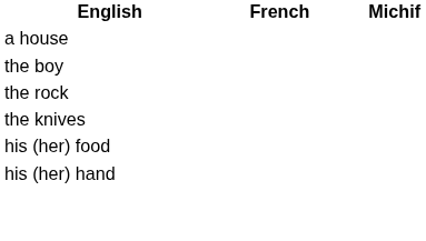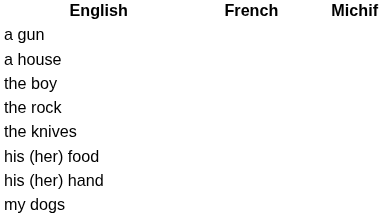 <table width="400" cellspacing="2" cellpadding="2">
 <tr>
 <th><strong>English</strong></th>
 <th><strong>French</strong></th>
 <th><strong>Michif</strong></th>
+</tr>
+<tr>
+<td>a gun</td>
+<td> </td>
+<td></td>
 </tr>
 <tr>
 <td>a house</td>
 <td> </td>
 <td></td>
 </tr>
 <tr>
 <td>the boy</td>
 <td> </td>
 <td></td>
 </tr>
 <tr>
 <td>the rock</td>
 <td> </td>
 <td></td>
 </tr>
 <tr>
 <td>the knives</td>
 <td> </td>
 <td></td>
 </tr>
 <tr>
 <td>his (her) food</td>
 <td> </td>
 <td></td>
 </tr>
 <tr>
 <td>his (her) hand</td>
 <td> </td>
 <td></td>
 </tr>
 <tr>
+<td>my dogs</td>
+<td> </td>
+<td></td>
+</tr>
+<tr>
 </tr>
 </table>
